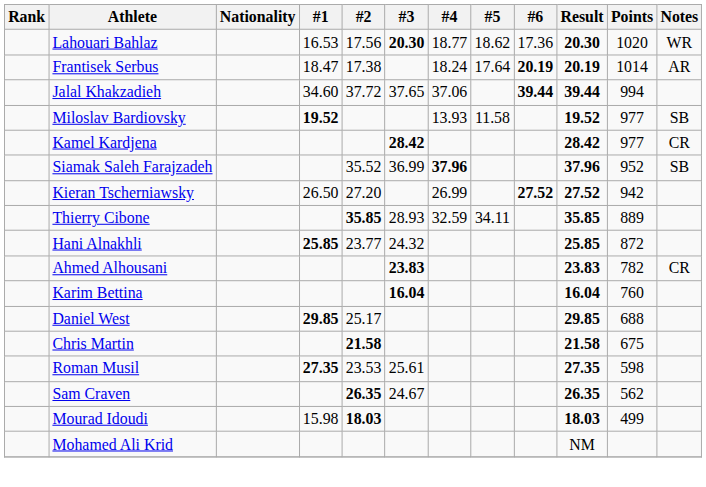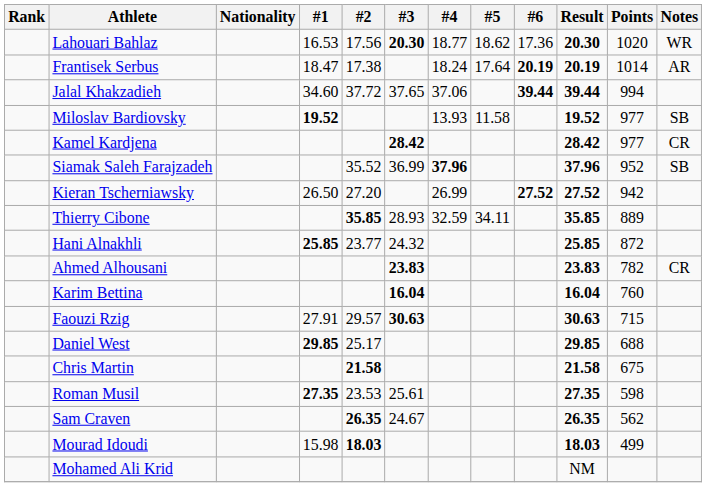 <table class="wikitable sortable" style="text-align:center">
 <tr>
 <th>Rank</th>
 <th>Athlete</th>
 <th>Nationality</th>
 <th>#1</th>
 <th>#2</th>
 <th>#3</th>
 <th>#4</th>
 <th>#5</th>
 <th>#6</th>
 <th>Result</th>
 <th>Points</th>
 <th>Notes</th>
 </tr>
 <tr>
 <td></td>
 <td align=left><a href='#'>Lahouari Bahlaz</a></td>
 <td align=left></td>
 <td>16.53</td>
 <td>17.56</td>
 <td><strong>20.30</strong></td>
 <td>18.77</td>
 <td>18.62</td>
 <td>17.36</td>
 <td><strong>20.30</strong></td>
 <td>1020</td>
 <td>WR</td>
 </tr>
 <tr>
 <td></td>
 <td align=left><a href='#'>Frantisek Serbus</a></td>
 <td align=left></td>
 <td>18.47</td>
 <td>17.38</td>
 <td></td>
 <td>18.24</td>
 <td>17.64</td>
 <td><strong>20.19</strong></td>
 <td><strong>20.19</strong></td>
 <td>1014</td>
 <td>AR</td>
 </tr>
 <tr>
 <td></td>
 <td align=left><a href='#'>Jalal Khakzadieh</a></td>
 <td align=left></td>
 <td>34.60</td>
 <td>37.72</td>
 <td>37.65</td>
 <td>37.06</td>
 <td></td>
 <td><strong>39.44</strong></td>
 <td><strong>39.44</strong></td>
 <td>994</td>
 <td></td>
 </tr>
 <tr>
 <td></td>
 <td align=left><a href='#'>Miloslav Bardiovsky</a></td>
 <td align=left></td>
 <td><strong>19.52</strong></td>
 <td></td>
 <td></td>
 <td>13.93</td>
 <td>11.58</td>
 <td></td>
 <td><strong>19.52</strong></td>
 <td>977</td>
 <td>SB</td>
 </tr>
 <tr>
 <td></td>
 <td align=left><a href='#'>Kamel Kardjena</a></td>
 <td align=left></td>
 <td></td>
 <td></td>
 <td><strong>28.42</strong></td>
 <td></td>
 <td></td>
 <td></td>
 <td><strong>28.42</strong></td>
 <td>977</td>
 <td>CR</td>
 </tr>
 <tr>
 <td></td>
 <td align=left><a href='#'>Siamak Saleh Farajzadeh</a></td>
 <td align=left></td>
 <td></td>
 <td>35.52</td>
 <td>36.99</td>
 <td><strong>37.96</strong></td>
 <td></td>
 <td></td>
 <td><strong>37.96</strong></td>
 <td>952</td>
 <td>SB</td>
 </tr>
 <tr>
 <td></td>
 <td align=left><a href='#'>Kieran Tscherniawsky</a></td>
 <td align=left></td>
 <td>26.50</td>
 <td>27.20</td>
 <td></td>
 <td>26.99</td>
 <td></td>
 <td><strong>27.52</strong></td>
 <td><strong>27.52</strong></td>
 <td>942</td>
 <td></td>
 </tr>
 <tr>
 <td></td>
 <td align=left><a href='#'>Thierry Cibone</a></td>
 <td align=left></td>
 <td></td>
 <td><strong>35.85</strong></td>
 <td>28.93</td>
 <td>32.59</td>
 <td>34.11</td>
 <td></td>
 <td><strong>35.85</strong></td>
 <td>889</td>
 <td></td>
 </tr>
 <tr>
 <td></td>
 <td align=left><a href='#'>Hani Alnakhli</a></td>
 <td align=left></td>
 <td><strong>25.85</strong></td>
 <td>23.77</td>
 <td>24.32</td>
 <td></td>
 <td></td>
 <td></td>
 <td><strong>25.85</strong></td>
 <td>872</td>
 <td></td>
 </tr>
 <tr>
 <td></td>
 <td align=left><a href='#'>Ahmed Alhousani</a></td>
 <td align=left></td>
 <td></td>
 <td></td>
 <td><strong>23.83</strong></td>
 <td></td>
 <td></td>
 <td></td>
 <td><strong>23.83</strong></td>
 <td>782</td>
 <td>CR</td>
 </tr>
 <tr>
 <td></td>
 <td align=left><a href='#'>Karim Bettina</a></td>
 <td align=left></td>
 <td></td>
 <td></td>
 <td><strong>16.04</strong></td>
 <td></td>
 <td></td>
 <td></td>
 <td><strong>16.04</strong></td>
 <td>760</td>
 <td></td>
 </tr>
 <tr>
 <td></td>
+<td align=left><a href='#'>Faouzi Rzig</a></td>
+<td align=left></td>
+<td>27.91</td>
+<td>29.57</td>
+<td><strong>30.63</strong></td>
+<td></td>
+<td></td>
+<td></td>
+<td><strong>30.63</strong></td>
+<td>715</td>
+<td></td>
+</tr>
+<tr>
+<td></td>
 <td align=left><a href='#'>Daniel West</a></td>
 <td align=left></td>
 <td><strong>29.85</strong></td>
 <td>25.17</td>
 <td></td>
 <td></td>
 <td></td>
 <td></td>
 <td><strong>29.85</strong></td>
 <td>688</td>
 <td></td>
 </tr>
 <tr>
 <td></td>
 <td align=left><a href='#'>Chris Martin</a></td>
 <td align=left></td>
 <td></td>
 <td><strong>21.58</strong></td>
 <td></td>
 <td></td>
 <td></td>
 <td></td>
 <td><strong>21.58</strong></td>
 <td>675</td>
 <td></td>
 </tr>
 <tr>
 <td></td>
 <td align=left><a href='#'>Roman Musil</a></td>
 <td align=left></td>
 <td><strong>27.35</strong></td>
 <td>23.53</td>
 <td>25.61</td>
 <td></td>
 <td></td>
 <td></td>
 <td><strong>27.35</strong></td>
 <td>598</td>
 <td></td>
 </tr>
 <tr>
 <td></td>
 <td align=left><a href='#'>Sam Craven</a></td>
 <td align=left></td>
 <td></td>
 <td><strong>26.35</strong></td>
 <td>24.67</td>
 <td></td>
 <td></td>
 <td></td>
 <td><strong>26.35</strong></td>
 <td>562</td>
 <td></td>
 </tr>
 <tr>
 <td></td>
 <td align=left><a href='#'>Mourad Idoudi</a></td>
 <td align=left></td>
 <td>15.98</td>
 <td><strong>18.03</strong></td>
 <td></td>
 <td></td>
 <td></td>
 <td></td>
 <td><strong>18.03</strong></td>
 <td>499</td>
 <td></td>
 </tr>
 <tr>
 <td></td>
 <td align=left><a href='#'>Mohamed Ali Krid</a></td>
 <td align=left></td>
 <td></td>
 <td></td>
 <td></td>
 <td></td>
 <td></td>
 <td></td>
 <td>NM</td>
 <td></td>
 <td></td>
 </tr>
 <tr>
 </tr>
 </table>
